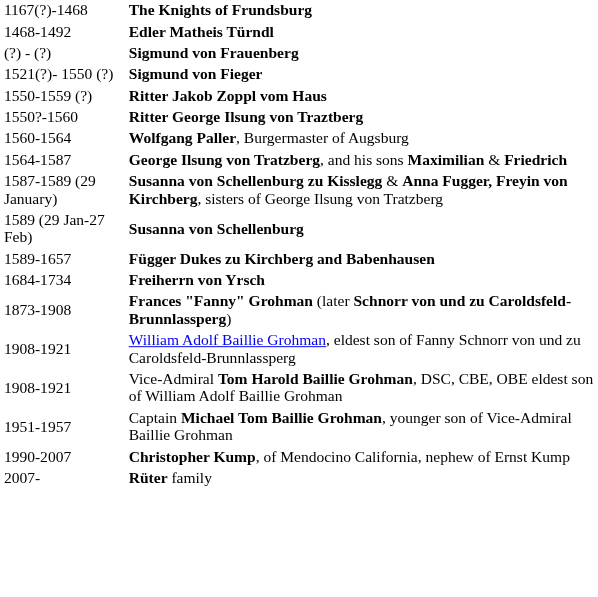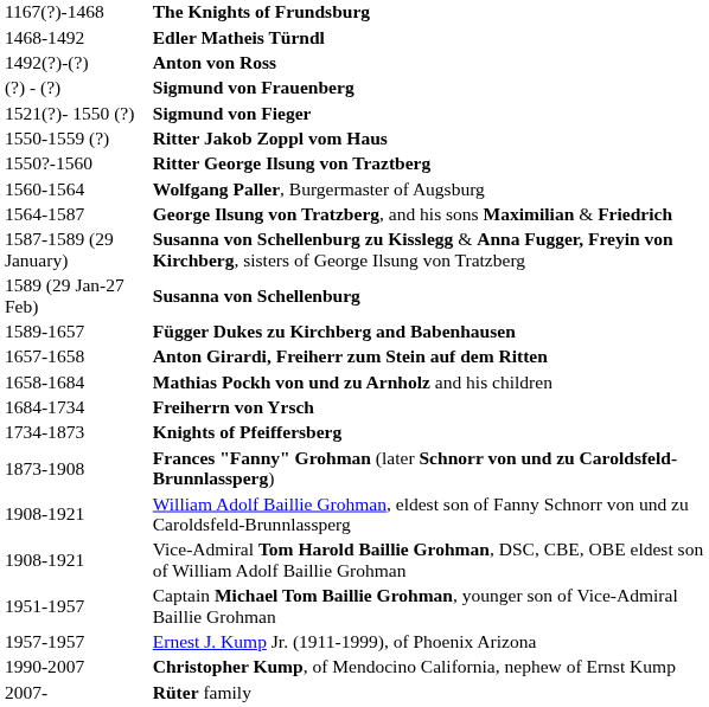 <table>
 <tr From - to !! Owner>
 </tr>
 <tr>
 <td>1167(?)-1468</td>
 <td><strong>The Knights of Frundsburg</strong></td>
 </tr>
 <tr>
 <td>1468-1492</td>
 <td><strong>Edler Matheis Türndl</strong></td>
+</tr>
+<tr>
+<td>1492(?)-(?)</td>
+<td><strong>Anton von Ross</strong></td>
 </tr>
 <tr>
 <td>(?) - (?)</td>
 <td><strong>Sigmund von Frauenberg</strong></td>
 </tr>
 <tr>
 <td>1521(?)- 1550 (?)</td>
 <td><strong>Sigmund von Fieger</strong></td>
 </tr>
 <tr>
 <td>1550-1559 (?)</td>
 <td><strong>Ritter Jakob Zoppl vom Haus</strong></td>
 </tr>
 <tr>
 <td>1550?-1560</td>
 <td><strong>Ritter George Ilsung von Traztberg</strong></td>
 </tr>
 <tr>
 <td>1560-1564</td>
 <td><strong>Wolfgang Paller</strong>, Burgermaster of Augsburg</td>
 </tr>
 <tr>
 <td>1564-1587</td>
 <td><strong>George Ilsung von Tratzberg</strong>, and his sons <strong>Maximilian</strong> & <strong>Friedrich</strong></td>
 </tr>
 <tr>
 <td>1587-1589 (29 January)</td>
 <td><strong>Susanna von Schellenburg zu Kisslegg</strong> & <strong>Anna Fugger, Freyin von Kirchberg</strong>, sisters of George Ilsung von Tratzberg</td>
 </tr>
 <tr>
 <td>1589 (29 Jan-27 Feb)</td>
 <td><strong>Susanna von Schellenburg</strong></td>
 </tr>
 <tr>
 <td>1589-1657</td>
 <td><strong>Függer Dukes zu Kirchberg and Babenhausen</strong></td>
 </tr>
 <tr>
+<td>1657-1658</td>
+<td><strong>Anton Girardi, Freiherr zum Stein auf dem Ritten</strong></td>
+</tr>
+<tr>
+<td>1658-1684</td>
+<td><strong>Mathias Pockh von und zu Arnholz</strong> and his children</td>
+</tr>
+<tr>
 <td>1684-1734</td>
 <td><strong>Freiherrn von Yrsch</strong></td>
+</tr>
+<tr>
+<td>1734-1873</td>
+<td><strong>Knights of Pfeiffersberg</strong></td>
 </tr>
 <tr>
 <td>1873-1908</td>
 <td><strong>Frances "Fanny" Grohman</strong> (later <strong>Schnorr von und zu Caroldsfeld-Brunnlassperg</strong>)</td>
 </tr>
 <tr>
 <td>1908-1921</td>
 <td><a href='#'>William Adolf Baillie Grohman</a>, eldest son of Fanny Schnorr von und zu Caroldsfeld-Brunnlassperg</td>
 </tr>
 <tr>
 <td>1908-1921</td>
 <td>Vice-Admiral <strong>Tom Harold Baillie Grohman</strong>, DSC, CBE, OBE eldest son of William Adolf Baillie Grohman</td>
 </tr>
 <tr>
 <td>1951-1957</td>
 <td>Captain <strong>Michael Tom Baillie Grohman</strong>,  younger son of Vice-Admiral Baillie Grohman</td>
 </tr>
 <tr>
+<td>1957-1957</td>
+<td><a href='#'>Ernest J. Kump</a> Jr. (1911-1999), of Phoenix Arizona</td>
+</tr>
+<tr>
 <td>1990-2007</td>
 <td><strong>Christopher Kump</strong>, of Mendocino California, nephew of Ernst Kump</td>
 </tr>
 <tr>
 <td>2007-</td>
 <td><strong>Rüter</strong> family</td>
 </tr>
 </table>
